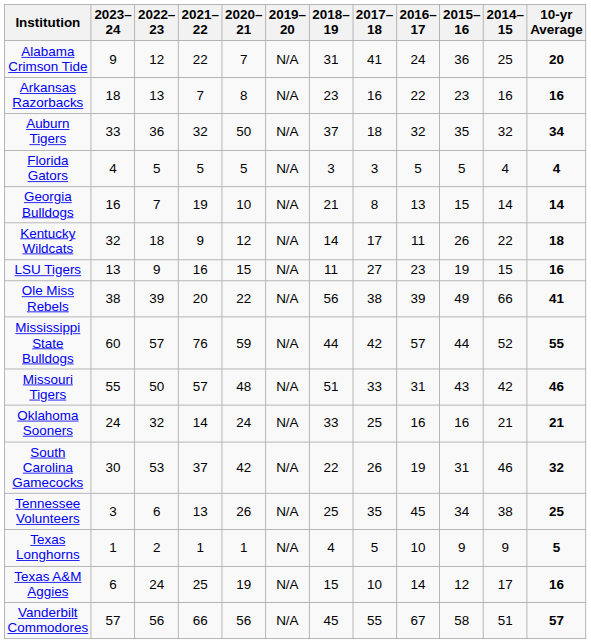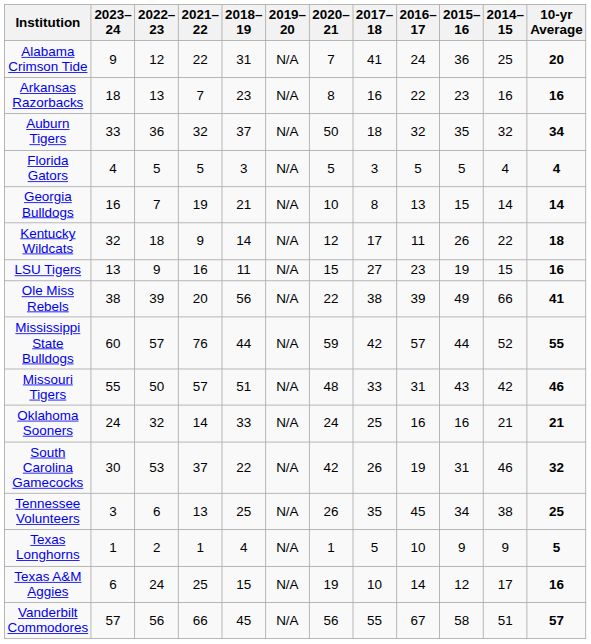 <table class="wikitable sortable" style="text-align: center;">
 <tr>
 <th scope="col">Institution</th>
 <th scope="col">2023–<br>24</th>
 <th scope="col">2022–<br>23</th>
 <th scope="col">2021–<br>22</th>
+<th scope="col">2018–<br>19</th>
+<th scope="col">2019–<br>20</th>
 <th scope="col">2020–<br>21</th>
-<th scope="col">2019–<br>20</th>
-<th scope="col">2018–<br>19</th>
 <th scope="col">2017–<br>18</th>
 <th scope="col">2016–<br>17</th>
 <th scope="col">2015–<br>16</th>
 <th scope="col">2014–<br>15</th>
 <th scope="col">10-yr<br>Average</th>
 </tr>
 <tr>
 <td><a href='#'>Alabama Crimson Tide</a></td>
 <td>9</td>
 <td>12</td>
 <td>22</td>
+<td>31</td>
+<td>N/A</td>
 <td>7</td>
-<td>N/A</td>
-<td>31</td>
 <td>41</td>
 <td>24</td>
 <td>36</td>
 <td>25</td>
 <td><strong>20</strong></td>
 </tr>
 <tr>
 <td><a href='#'>Arkansas Razorbacks</a></td>
 <td>18</td>
 <td>13</td>
 <td>7</td>
+<td>23</td>
+<td>N/A</td>
 <td>8</td>
-<td>N/A</td>
-<td>23</td>
 <td>16</td>
 <td>22</td>
 <td>23</td>
 <td>16</td>
 <td><strong>16</strong></td>
 </tr>
 <tr>
 <td><a href='#'>Auburn Tigers</a></td>
 <td>33</td>
 <td>36</td>
 <td>32</td>
+<td>37</td>
+<td>N/A</td>
 <td>50</td>
-<td>N/A</td>
-<td>37</td>
 <td>18</td>
 <td>32</td>
 <td>35</td>
 <td>32</td>
 <td><strong>34</strong></td>
 </tr>
 <tr>
 <td><a href='#'>Florida Gators</a></td>
 <td>4</td>
 <td>5</td>
 <td>5</td>
+<td>3</td>
+<td>N/A</td>
 <td>5</td>
-<td>N/A</td>
-<td>3</td>
 <td>3</td>
 <td>5</td>
 <td>5</td>
 <td>4</td>
 <td><strong>4</strong></td>
 </tr>
 <tr>
 <td><a href='#'>Georgia Bulldogs</a></td>
 <td>16</td>
 <td>7</td>
 <td>19</td>
+<td>21</td>
+<td>N/A</td>
 <td>10</td>
-<td>N/A</td>
-<td>21</td>
 <td>8</td>
 <td>13</td>
 <td>15</td>
 <td>14</td>
 <td><strong>14</strong></td>
 </tr>
 <tr>
 <td><a href='#'>Kentucky Wildcats</a></td>
 <td>32</td>
 <td>18</td>
 <td>9</td>
+<td>14</td>
+<td>N/A</td>
 <td>12</td>
-<td>N/A</td>
-<td>14</td>
 <td>17</td>
 <td>11</td>
 <td>26</td>
 <td>22</td>
 <td><strong>18</strong></td>
 </tr>
 <tr>
 <td><a href='#'>LSU Tigers</a></td>
 <td>13</td>
 <td>9</td>
 <td>16</td>
+<td>11</td>
+<td>N/A</td>
 <td>15</td>
-<td>N/A</td>
-<td>11</td>
 <td>27</td>
 <td>23</td>
 <td>19</td>
 <td>15</td>
 <td><strong>16</strong></td>
 </tr>
 <tr>
 <td><a href='#'>Ole Miss Rebels</a></td>
 <td>38</td>
 <td>39</td>
 <td>20</td>
+<td>56</td>
+<td>N/A</td>
 <td>22</td>
-<td>N/A</td>
-<td>56</td>
 <td>38</td>
 <td>39</td>
 <td>49</td>
 <td>66</td>
 <td><strong>41</strong></td>
 </tr>
 <tr>
 <td><a href='#'>Mississippi State Bulldogs</a></td>
 <td>60</td>
 <td>57</td>
 <td>76</td>
+<td>44</td>
+<td>N/A</td>
 <td>59</td>
-<td>N/A</td>
-<td>44</td>
 <td>42</td>
 <td>57</td>
 <td>44</td>
 <td>52</td>
 <td><strong>55</strong></td>
 </tr>
 <tr>
 <td><a href='#'>Missouri Tigers</a></td>
 <td>55</td>
 <td>50</td>
 <td>57</td>
+<td>51</td>
+<td>N/A</td>
 <td>48</td>
-<td>N/A</td>
-<td>51</td>
 <td>33</td>
 <td>31</td>
 <td>43</td>
 <td>42</td>
 <td><strong>46</strong></td>
 </tr>
 <tr>
 <td><a href='#'>Oklahoma Sooners</a></td>
 <td>24</td>
 <td>32</td>
 <td>14</td>
+<td>33</td>
+<td>N/A</td>
 <td>24</td>
-<td>N/A</td>
-<td>33</td>
 <td>25</td>
 <td>16</td>
 <td>16</td>
 <td>21</td>
 <td><strong>21</strong></td>
 </tr>
 <tr>
 <td><a href='#'>South Carolina Gamecocks</a></td>
 <td>30</td>
 <td>53</td>
 <td>37</td>
+<td>22</td>
+<td>N/A</td>
 <td>42</td>
-<td>N/A</td>
-<td>22</td>
 <td>26</td>
 <td>19</td>
 <td>31</td>
 <td>46</td>
 <td><strong>32</strong></td>
 </tr>
 <tr>
 <td><a href='#'>Tennessee Volunteers</a></td>
 <td>3</td>
 <td>6</td>
 <td>13</td>
+<td>25</td>
+<td>N/A</td>
 <td>26</td>
-<td>N/A</td>
-<td>25</td>
 <td>35</td>
 <td>45</td>
 <td>34</td>
 <td>38</td>
 <td><strong>25</strong></td>
 </tr>
 <tr>
 <td><a href='#'>Texas Longhorns</a></td>
 <td>1</td>
 <td>2</td>
 <td>1</td>
+<td>4</td>
+<td>N/A</td>
 <td>1</td>
-<td>N/A</td>
-<td>4</td>
 <td>5</td>
 <td>10</td>
 <td>9</td>
 <td>9</td>
 <td><strong>5</strong></td>
 </tr>
 <tr>
 <td><a href='#'>Texas A&M Aggies</a></td>
 <td>6</td>
 <td>24</td>
 <td>25</td>
+<td>15</td>
+<td>N/A</td>
 <td>19</td>
-<td>N/A</td>
-<td>15</td>
 <td>10</td>
 <td>14</td>
 <td>12</td>
 <td>17</td>
 <td><strong>16</strong></td>
 </tr>
 <tr>
 <td><a href='#'>Vanderbilt Commodores</a></td>
 <td>57</td>
 <td>56</td>
 <td>66</td>
+<td>45</td>
+<td>N/A</td>
 <td>56</td>
-<td>N/A</td>
-<td>45</td>
 <td>55</td>
 <td>67</td>
 <td>58</td>
 <td>51</td>
 <td><strong>57</strong></td>
 </tr>
 </table>
